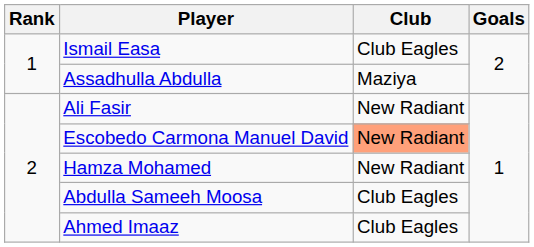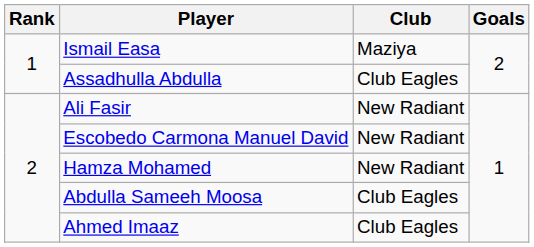 <table class="wikitable" style="text-align:center">
 <tr>
 <th>Rank</th>
 <th>Player</th>
 <th>Club</th>
 <th>Goals</th>
 </tr>
 <tr>
 <td rowspan="2">1</td>
 <td align="left"> <a href='#'>Ismail Easa</a></td>
-<td align="left">Club Eagles</td>
+<td align="left">Maziya</td>
 <td rowspan="2">2</td>
 </tr>
 <tr>
 <td align="left"> <a href='#'>Assadhulla Abdulla</a></td>
-<td align="left">Maziya</td>
+<td align="left">Club Eagles</td>
 </tr>
 <tr>
 <td rowspan="6">2</td>
 <td align="left"> <a href='#'>Ali Fasir</a></td>
 <td align="left">New Radiant</td>
 <td rowspan="5">1</td>
 </tr>
 <tr>
 <td align="left"> <a href='#'>Escobedo Carmona Manuel David</a></td>
-<td align="left" style="background: lightsalmon;">New Radiant</td>
+<td align="left">New Radiant</td>
 </tr>
 <tr>
 <td align="left"> <a href='#'>Hamza Mohamed</a></td>
 <td align="left">New Radiant</td>
 </tr>
 <tr>
 <td align="left"> <a href='#'>Abdulla Sameeh Moosa</a></td>
 <td align="left">Club Eagles</td>
 </tr>
 <tr>
 <td align="left"> <a href='#'>Ahmed Imaaz</a></td>
 <td align="left">Club Eagles</td>
 </tr>
 </table>
